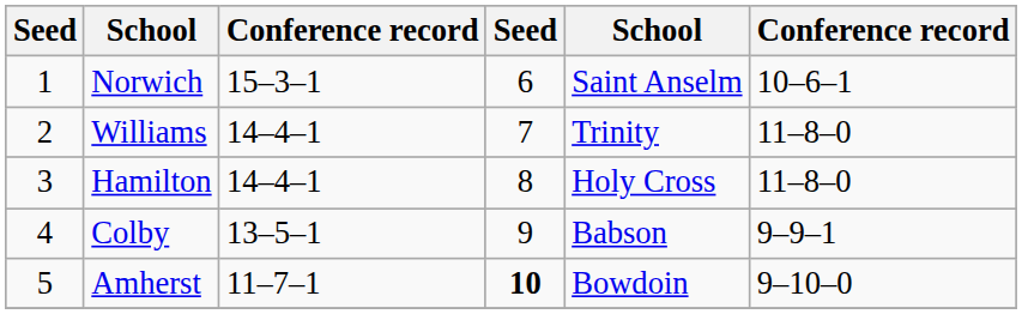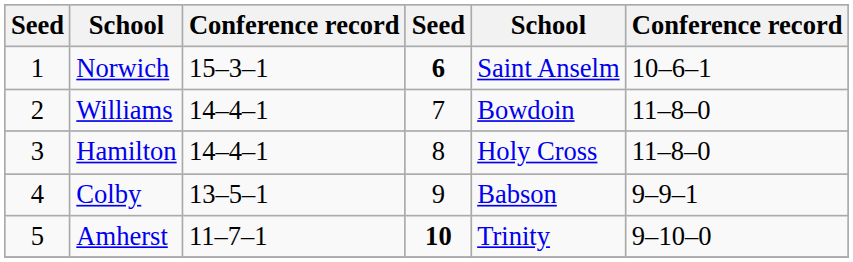 <table class="wikitable">
 <tr>
 <th>Seed</th>
 <th>School</th>
 <th>Conference record</th>
 <th>Seed</th>
 <th>School</th>
 <th>Conference record</th>
 </tr>
 <tr>
 <td align=center>1</td>
 <td><a href='#'>Norwich</a></td>
 <td>15–3–1</td>
-<td align=center>6</td>
+<td align=center><strong>6</strong></td>
 <td><a href='#'>Saint Anselm</a></td>
 <td>10–6–1</td>
 </tr>
 <tr>
 <td align=center>2</td>
 <td><a href='#'>Williams</a></td>
 <td>14–4–1</td>
 <td align=center>7</td>
-<td><a href='#'>Trinity</a></td>
+<td><a href='#'>Bowdoin</a></td>
 <td>11–8–0</td>
 </tr>
 <tr>
 <td align=center>3</td>
 <td><a href='#'>Hamilton</a></td>
 <td>14–4–1</td>
 <td align=center>8</td>
 <td><a href='#'>Holy Cross</a></td>
 <td>11–8–0</td>
 </tr>
 <tr>
 <td align=center>4</td>
 <td><a href='#'>Colby</a></td>
 <td>13–5–1</td>
 <td align=center>9</td>
 <td><a href='#'>Babson</a></td>
 <td>9–9–1</td>
 </tr>
 <tr>
 <td align=center>5</td>
 <td><a href='#'>Amherst</a></td>
 <td>11–7–1</td>
 <td align=center><strong>10</strong></td>
-<td><a href='#'>Bowdoin</a></td>
+<td><a href='#'>Trinity</a></td>
 <td>9–10–0</td>
 </tr>
 <tr>
 </tr>
 </table>
